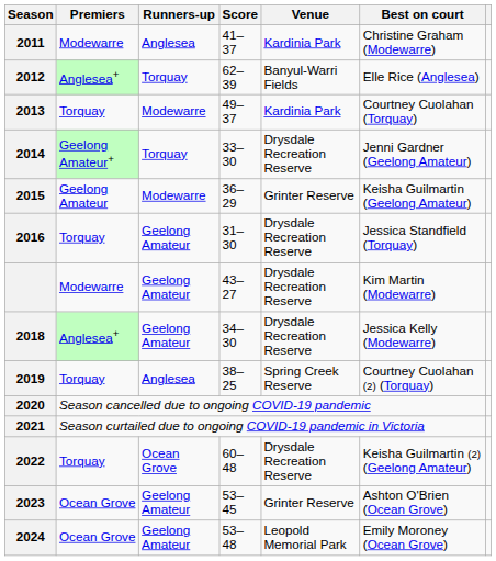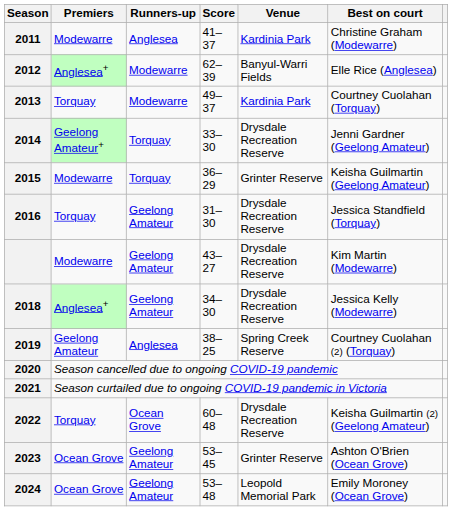 <table class="wikitable sortable">
 <tr>
 <th>Season</th>
 <th>Premiers</th>
 <th>Runners-up</th>
 <th>Score</th>
 <th>Venue</th>
 <th>Best on court</th>
 <th></th>
 </tr>
 <tr>
 <th>2011</th>
 <td><a href='#'>Modewarre</a></td>
 <td><a href='#'>Anglesea</a></td>
 <td>41–37</td>
 <td><a href='#'>Kardinia Park</a></td>
 <td>Christine Graham (<a href='#'>Modewarre</a>)</td>
 <td></td>
 </tr>
 <tr>
 <th>2012</th>
 <td style="background:#C0FFC0"><a href='#'>Anglesea</a><sup>+</sup></td>
-<td><a href='#'>Torquay</a></td>
+<td><a href='#'>Modewarre</a></td>
 <td>62–39</td>
 <td>Banyul-Warri Fields</td>
 <td>Elle Rice (<a href='#'>Anglesea</a>)</td>
 <td></td>
 </tr>
 <tr>
 <th>2013</th>
 <td><a href='#'>Torquay</a></td>
 <td><a href='#'>Modewarre</a></td>
 <td>49–37</td>
 <td><a href='#'>Kardinia Park</a></td>
 <td>Courtney Cuolahan (<a href='#'>Torquay</a>)</td>
 <td></td>
 </tr>
 <tr>
 <th>2014</th>
 <td style="background:#C0FFC0"><a href='#'>Geelong Amateur</a><sup>+</sup></td>
 <td><a href='#'>Torquay</a></td>
 <td>33–30</td>
 <td>Drysdale Recreation Reserve</td>
 <td>Jenni Gardner (<a href='#'>Geelong Amateur</a>)</td>
 <td></td>
 </tr>
 <tr>
 <th>2015</th>
-<td><a href='#'>Geelong Amateur</a> </td>
-<td><a href='#'>Modewarre</a></td>
+<td><a href='#'>Modewarre</a> </td>
+<td><a href='#'>Torquay</a></td>
 <td>36–29</td>
 <td>Grinter Reserve</td>
 <td>Keisha Guilmartin (<a href='#'>Geelong Amateur</a>)</td>
 <td></td>
 </tr>
 <tr>
 <th>2016</th>
 <td><a href='#'>Torquay</a> </td>
 <td><a href='#'>Geelong Amateur</a></td>
 <td>31–30</td>
 <td>Drysdale Recreation Reserve</td>
 <td>Jessica Standfield (<a href='#'>Torquay</a>)</td>
 <td></td>
 </tr>
 <tr>
 <th></th>
 <td><a href='#'>Modewarre</a> </td>
 <td><a href='#'>Geelong Amateur</a></td>
 <td>43–27</td>
 <td>Drysdale Recreation Reserve</td>
 <td>Kim Martin (<a href='#'>Modewarre</a>)</td>
 <td></td>
 </tr>
 <tr>
 <th>2018</th>
 <td style="background:#C0FFC0"><a href='#'>Anglesea</a><sup>+</sup></td>
 <td><a href='#'>Geelong Amateur</a></td>
 <td>34–30</td>
 <td>Drysdale Recreation Reserve</td>
 <td>Jessica Kelly (<a href='#'>Modewarre</a>)</td>
 <td></td>
 </tr>
 <tr>
 <th>2019</th>
-<td><a href='#'>Torquay</a> </td>
+<td><a href='#'>Geelong Amateur</a> </td>
 <td><a href='#'>Anglesea</a></td>
 <td>38–25</td>
 <td>Spring Creek Reserve</td>
 <td>Courtney Cuolahan <small>(2)</small> (<a href='#'>Torquay</a>)</td>
 <td></td>
 </tr>
 <tr>
 <th>2020</th>
 <td colspan="5"><em>Season cancelled due to ongoing <a href='#'>COVID-19 pandemic</a></em></td>
 <td></td>
 </tr>
 <tr>
 <th>2021</th>
 <td colspan="5"><em>Season curtailed due to ongoing <a href='#'>COVID-19 pandemic in Victoria</a></em></td>
 <td></td>
 </tr>
 <tr>
 <th>2022</th>
 <td><a href='#'>Torquay</a> </td>
 <td><a href='#'>Ocean Grove</a></td>
 <td>60–48</td>
 <td>Drysdale Recreation Reserve</td>
 <td>Keisha Guilmartin <small>(2)</small> (<a href='#'>Geelong Amateur</a>)</td>
 <td></td>
 </tr>
 <tr>
 <th>2023</th>
 <td><a href='#'>Ocean Grove</a></td>
 <td><a href='#'>Geelong Amateur</a></td>
 <td>53–45</td>
 <td>Grinter Reserve</td>
 <td>Ashton O'Brien (<a href='#'>Ocean Grove</a>)</td>
 <td></td>
 </tr>
 <tr>
 <th>2024</th>
 <td><a href='#'>Ocean Grove</a> </td>
 <td><a href='#'>Geelong Amateur</a></td>
 <td>53–48</td>
 <td>Leopold Memorial Park</td>
 <td>Emily Moroney (<a href='#'>Ocean Grove</a>)</td>
 <td></td>
 </tr>
 </table>
